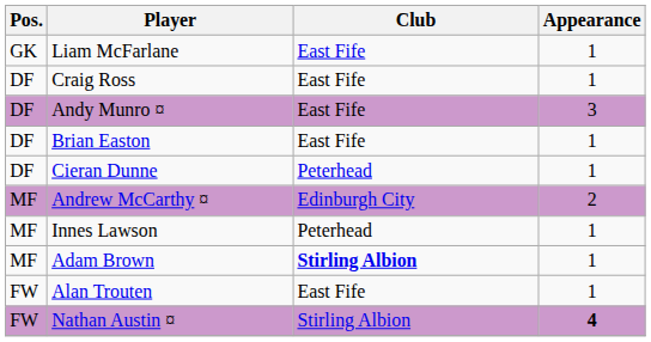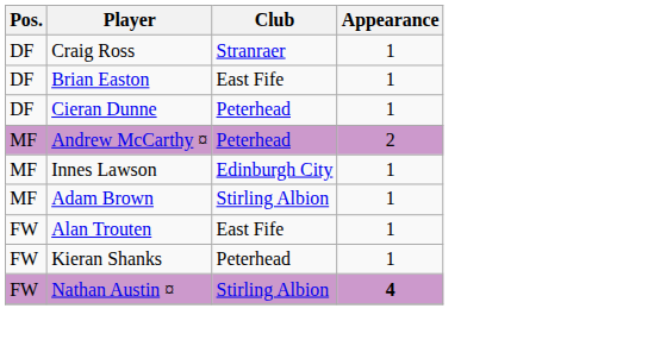 <table class="wikitable">
 <tr>
 <th>Pos.</th>
 <th>Player</th>
 <th>Club</th>
 <th>Appearance</th>
 </tr>
 <tr>
-<td>GK</td>
-<td style="width:200px;">Liam McFarlane</td>
-<td style="width:200px;"><a href='#'>East Fife</a></td>
-<td align="center">1</td>
-</tr>
-<tr>
 <td>DF</td>
 <td>Craig Ross</td>
-<td>East Fife</td>
+<td><a href='#'>Stranraer</a></td>
 <td align="center">1</td>
-</tr>
-<tr style="background:#cc99cc;">
-<td>DF</td>
-<td>Andy Munro ¤</td>
-<td>East Fife</td>
-<td align="center">3</td>
 </tr>
 <tr>
 <td>DF</td>
 <td><a href='#'>Brian Easton</a></td>
 <td>East Fife</td>
 <td align="center">1</td>
 </tr>
 <tr>
 <td>DF</td>
 <td><a href='#'>Cieran Dunne</a></td>
 <td><a href='#'>Peterhead</a></td>
 <td align="center">1</td>
 </tr>
 <tr style="background:#cc99cc;">
 <td>MF</td>
 <td><a href='#'>Andrew McCarthy</a> ¤</td>
-<td><a href='#'>Edinburgh City</a></td>
+<td><a href='#'>Peterhead</a></td>
 <td align="center">2</td>
 </tr>
 <tr>
 <td>MF</td>
 <td>Innes Lawson</td>
-<td>Peterhead</td>
+<td><a href='#'>Edinburgh City</a></td>
 <td align="center">1</td>
 </tr>
 <tr>
 <td>MF</td>
 <td><a href='#'>Adam Brown</a></td>
-<td><strong><a href='#'>Stirling Albion</a></strong></td>
+<td><a href='#'>Stirling Albion</a></td>
 <td align="center">1</td>
 </tr>
 <tr>
 <td>FW</td>
 <td><a href='#'>Alan Trouten</a></td>
 <td>East Fife</td>
+<td align="center">1</td>
+</tr>
+<tr>
+<td>FW</td>
+<td>Kieran Shanks</td>
+<td>Peterhead</td>
 <td align="center">1</td>
 </tr>
 <tr style="background:#cc99cc;">
 <td>FW</td>
 <td><a href='#'>Nathan Austin</a> ¤</td>
 <td><a href='#'>Stirling Albion</a></td>
 <td align="center"><strong>4</strong></td>
 </tr>
 <tr>
 </tr>
 </table>
